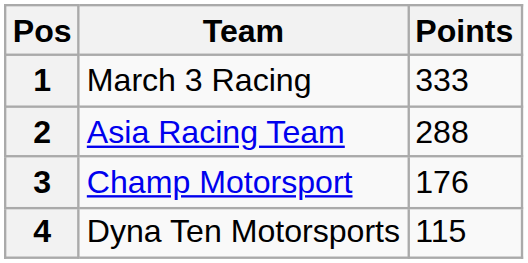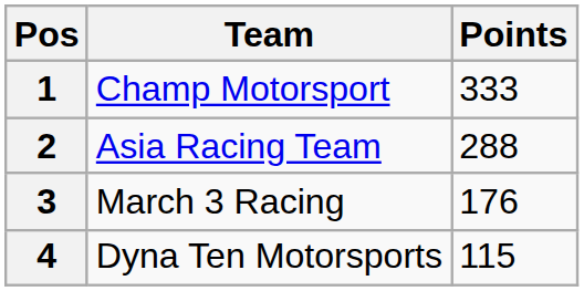 <table class="wikitable" style="font-size:85%">
 <tr>
 <th>Pos</th>
 <th>Team</th>
 <th>Points</th>
 </tr>
 <tr>
 <th>1</th>
-<td>March 3 Racing</td>
+<td><a href='#'>Champ Motorsport</a></td>
 <td>333</td>
 </tr>
 <tr>
 <th>2</th>
 <td><a href='#'>Asia Racing Team</a></td>
 <td>288</td>
 </tr>
 <tr>
 <th>3</th>
-<td><a href='#'>Champ Motorsport</a></td>
+<td>March 3 Racing</td>
 <td>176</td>
 </tr>
 <tr>
 <th>4</th>
 <td>Dyna Ten Motorsports</td>
 <td>115</td>
 </tr>
 </table>
